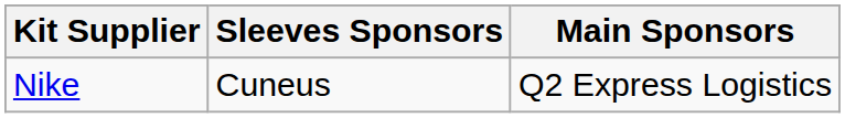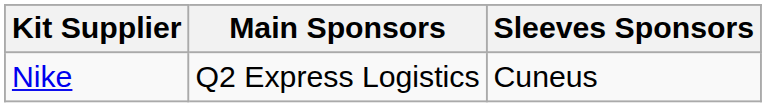 <table class="wikitable">
 <tr>
 <th>Kit Supplier</th>
+<th>Main Sponsors</th>
 <th>Sleeves Sponsors</th>
-<th>Main Sponsors</th>
 </tr>
 <tr>
 <td> <a href='#'>Nike</a></td>
+<td> Q2 Express Logistics</td>
 <td> Cuneus</td>
-<td> Q2 Express Logistics</td>
 </tr>
 </table>
